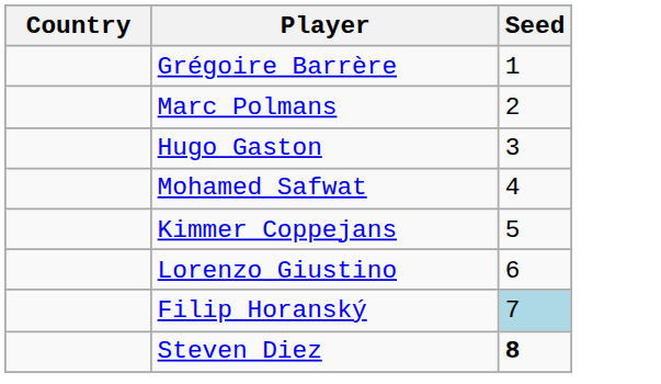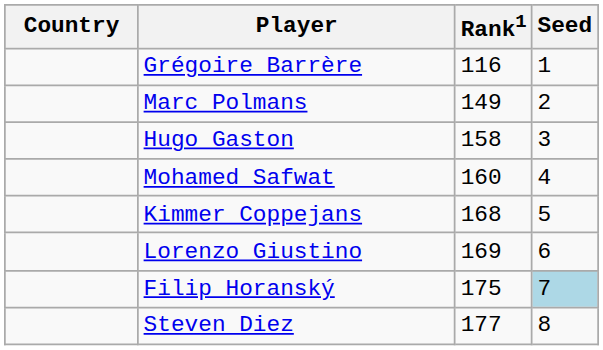 <table class="sortable wikitable">
 <tr>
 <th width="70">Country</th>
 <th width="175">Player</th>
+<th>Rank<sup>1</sup></th>
 <th>Seed</th>
 </tr>
 <tr>
 <td></td>
 <td><a href='#'>Grégoire Barrère</a></td>
+<td>116</td>
 <td>1</td>
 </tr>
 <tr>
 <td></td>
 <td><a href='#'>Marc Polmans</a></td>
+<td>149</td>
 <td>2</td>
 </tr>
 <tr>
 <td></td>
 <td><a href='#'>Hugo Gaston</a></td>
+<td>158</td>
 <td>3</td>
 </tr>
 <tr>
 <td></td>
 <td><a href='#'>Mohamed Safwat</a></td>
+<td>160</td>
 <td>4</td>
 </tr>
 <tr>
 <td></td>
 <td><a href='#'>Kimmer Coppejans</a></td>
+<td>168</td>
 <td>5</td>
 </tr>
 <tr>
 <td></td>
 <td><a href='#'>Lorenzo Giustino</a></td>
+<td>169</td>
 <td>6</td>
 </tr>
 <tr>
 <td></td>
 <td><a href='#'>Filip Horanský</a></td>
+<td>175</td>
 <td style="background: lightblue;">7</td>
 </tr>
 <tr>
 <td></td>
 <td><a href='#'>Steven Diez</a></td>
-<td><strong>8</strong></td>
+<td>177</td>
+<td>8</td>
 </tr>
 </table>
